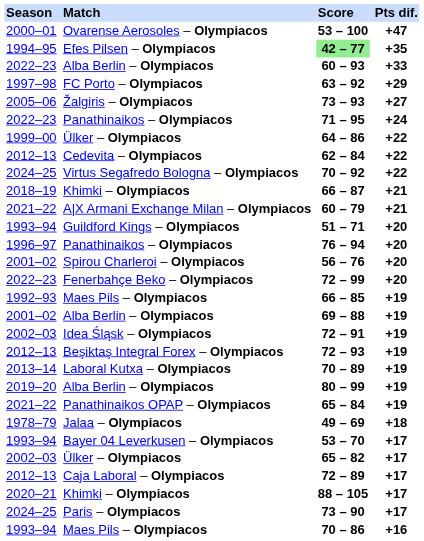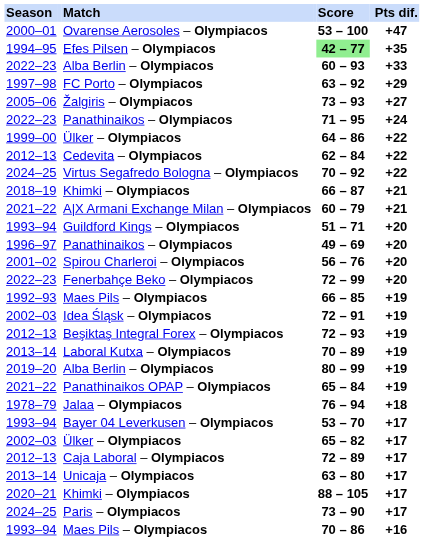 <table class="toccolours" border="0" cellpadding="2" cellspacing="0" style="margin:0.5em; text-align: left;">
 <tr bgcolor=#CADCFB>
 <th>Season</th>
 <th></th>
 <th>Match</th>
 <th></th>
 <th>Score</th>
 <th></th>
 <th>Pts dif.</th>
 </tr>
 <tr>
 <td style="text-align: center;"><a href='#'>2000–01</a></td>
 <td></td>
 <td style="text-align: left;"><a href='#'>Ovarense Aerosoles</a> – <strong>Olympiacos</strong></td>
 <td></td>
 <td style="text-align: center;"><strong>53 – 100</strong></td>
 <td></td>
 <td style="text-align: center;"><strong>+47</strong></td>
 </tr>
 <tr>
 <td style="text-align: center;"><a href='#'>1994–95</a></td>
 <td></td>
 <td style="text-align: left;"><a href='#'>Efes Pilsen</a> – <strong>Olympiacos</strong></td>
 <td></td>
 <td style="background: lightgreen; text-align: center;"><strong>42 – 77</strong></td>
 <td></td>
 <td style="text-align: center;"><strong>+35</strong></td>
 </tr>
 <tr>
 <td style="text-align: center;"><a href='#'>2022–23</a></td>
 <td></td>
 <td style="text-align: left;"><a href='#'>Alba Berlin</a> – <strong>Olympiacos</strong></td>
 <td></td>
 <td style="text-align: center;"><strong>60 – 93</strong></td>
 <td></td>
 <td style="text-align: center;"><strong>+33</strong></td>
 </tr>
 <tr>
 <td style="text-align: center;"><a href='#'>1997–98</a></td>
 <td></td>
 <td style="text-align: left;"><a href='#'>FC Porto</a> – <strong>Olympiacos</strong></td>
 <td></td>
 <td style="text-align: center;"><strong>63 – 92</strong></td>
 <td></td>
 <td style="text-align: center;"><strong>+29</strong></td>
 </tr>
 <tr>
 <td style="text-align: center;"><a href='#'>2005–06</a></td>
 <td></td>
 <td style="text-align: left;"><a href='#'>Žalgiris</a> – <strong>Olympiacos</strong></td>
 <td></td>
 <td style="text-align: center;"><strong>73 – 93</strong></td>
 <td></td>
 <td style="text-align: center;"><strong>+27</strong></td>
 </tr>
 <tr>
 <td style="text-align: center;"><a href='#'>2022–23</a></td>
 <td></td>
 <td style="text-align: left;"><a href='#'>Panathinaikos</a> – <strong>Olympiacos</strong></td>
 <td></td>
 <td style="text-align: center;"><strong>71 – 95</strong></td>
 <td></td>
 <td style="text-align: center;"><strong>+24</strong></td>
 </tr>
 <tr>
 <td style="text-align: center;"><a href='#'>1999–00</a></td>
 <td></td>
 <td style="text-align: left;"><a href='#'>Ülker</a> – <strong>Olympiacos</strong></td>
 <td></td>
 <td style="text-align: center;"><strong>64 – 86</strong></td>
 <td></td>
 <td style="text-align: center;"><strong>+22</strong></td>
 </tr>
 <tr>
 <td style="text-align: center;"><a href='#'>2012–13</a></td>
 <td></td>
 <td style="text-align: left;"><a href='#'>Cedevita</a> – <strong>Olympiacos</strong></td>
 <td></td>
 <td style="text-align: center;"><strong>62 – 84</strong></td>
 <td></td>
 <td style="text-align: center;"><strong>+22</strong></td>
 </tr>
 <tr>
 <td style="text-align: center;"><a href='#'>2024–25</a></td>
 <td></td>
 <td style="text-align: left;"><a href='#'>Virtus Segafredo Bologna</a> – <strong>Olympiacos</strong></td>
 <td></td>
 <td style="text-align: center;"><strong>70 – 92</strong></td>
 <td></td>
 <td style="text-align: center;"><strong>+22</strong></td>
 </tr>
 <tr>
 <td style="text-align: center;"><a href='#'>2018–19</a></td>
 <td></td>
 <td style="text-align: left;"><a href='#'>Khimki</a> – <strong>Olympiacos</strong></td>
 <td></td>
 <td style="text-align: center;"><strong>66 – 87</strong></td>
 <td></td>
 <td style="text-align: center;"><strong>+21</strong></td>
 </tr>
 <tr>
 <td style="text-align: center;"><a href='#'>2021–22</a></td>
 <td></td>
 <td style="text-align: left;"><a href='#'>A|X Armani Exchange Milan</a> – <strong>Olympiacos</strong></td>
 <td></td>
 <td style="text-align: center;"><strong>60 – 79</strong></td>
 <td></td>
 <td style="text-align: center;"><strong>+21</strong></td>
 </tr>
 <tr>
 <td style="text-align: center;"><a href='#'>1993–94</a></td>
 <td></td>
 <td style="text-align: left;"><a href='#'>Guildford Kings</a> – <strong>Olympiacos</strong></td>
 <td></td>
 <td style="text-align: center;"><strong>51 – 71</strong></td>
 <td></td>
 <td style="text-align: center;"><strong>+20</strong></td>
 </tr>
 <tr>
 <td style="text-align: center;"><a href='#'>1996–97</a></td>
 <td></td>
 <td style="text-align: left;"><a href='#'>Panathinaikos</a> – <strong>Olympiacos</strong></td>
 <td></td>
-<td style="text-align: center;"><strong>76 – 94</strong></td>
+<td style="text-align: center;"><strong>49 – 69</strong></td>
 <td></td>
 <td style="text-align: center;"><strong>+20</strong></td>
 </tr>
 <tr>
 <td style="text-align: center;"><a href='#'>2001–02</a></td>
 <td></td>
 <td style="text-align: left;"><a href='#'>Spirou Charleroi</a> – <strong>Olympiacos</strong></td>
 <td></td>
 <td style="text-align: center;"><strong>56 – 76</strong></td>
 <td></td>
 <td style="text-align: center;"><strong>+20</strong></td>
 </tr>
 <tr>
 <td style="text-align: center;"><a href='#'>2022–23</a></td>
 <td></td>
 <td style="text-align: left;"><a href='#'>Fenerbahçe Beko</a> – <strong>Olympiacos</strong></td>
 <td></td>
 <td style="text-align: center;"><strong>72 – 99</strong></td>
 <td></td>
 <td style="text-align: center;"><strong>+20</strong></td>
 </tr>
 <tr>
 <td style="text-align: center;"><a href='#'>1992–93</a></td>
 <td></td>
 <td style="text-align: left;"><a href='#'>Maes Pils</a> – <strong>Olympiacos</strong></td>
 <td></td>
 <td style="text-align: center;"><strong>66 – 85</strong></td>
-<td></td>
-<td style="text-align: center;"><strong>+19</strong></td>
-</tr>
-<tr>
-<td style="text-align: center;"><a href='#'>2001–02</a></td>
-<td></td>
-<td style="text-align: left;"><a href='#'>Alba Berlin</a> – <strong>Olympiacos</strong></td>
-<td></td>
-<td style="text-align: center;"><strong>69 – 88</strong></td>
 <td></td>
 <td style="text-align: center;"><strong>+19</strong></td>
 </tr>
 <tr>
 <td style="text-align: center;"><a href='#'>2002–03</a></td>
 <td></td>
 <td style="text-align: left;"><a href='#'>Idea Śląsk</a> – <strong>Olympiacos</strong></td>
 <td></td>
 <td style="text-align: center;"><strong>72 – 91</strong></td>
 <td></td>
 <td style="text-align: center;"><strong>+19</strong></td>
 </tr>
 <tr>
 <td style="text-align: center;"><a href='#'>2012–13</a></td>
 <td></td>
 <td style="text-align: left;"><a href='#'>Beşiktaş Integral Forex</a> – <strong>Olympiacos</strong></td>
 <td></td>
 <td style="text-align: center;"><strong>72 – 93</strong></td>
 <td></td>
 <td style="text-align: center;"><strong>+19</strong></td>
 </tr>
 <tr>
 <td style="text-align: center;"><a href='#'>2013–14</a></td>
 <td></td>
 <td style="text-align: left;"><a href='#'>Laboral Kutxa</a> – <strong>Olympiacos</strong></td>
 <td></td>
 <td style="text-align: center;"><strong>70 – 89</strong></td>
 <td></td>
 <td style="text-align: center;"><strong>+19</strong></td>
 </tr>
 <tr>
 <td style="text-align: center;"><a href='#'>2019–20</a></td>
 <td></td>
 <td style="text-align: left;"><a href='#'>Alba Berlin</a> – <strong>Olympiacos</strong></td>
 <td></td>
 <td style="text-align: center;"><strong>80 – 99</strong></td>
 <td></td>
 <td style="text-align: center;"><strong>+19</strong></td>
 </tr>
 <tr>
 <td style="text-align: center;"><a href='#'>2021–22</a></td>
 <td></td>
 <td style="text-align: left;"><a href='#'>Panathinaikos OPAP</a> – <strong>Olympiacos</strong></td>
 <td></td>
 <td style="text-align: center;"><strong>65 – 84</strong></td>
 <td></td>
 <td style="text-align: center;"><strong>+19</strong></td>
 </tr>
 <tr>
 <td style="text-align: center;"><a href='#'>1978–79</a></td>
 <td></td>
 <td style="text-align: left;"><a href='#'>Jalaa</a> – <strong>Olympiacos</strong></td>
 <td></td>
-<td style="text-align: center;"><strong>49 – 69</strong></td>
+<td style="text-align: center;"><strong>76 – 94</strong></td>
 <td></td>
 <td style="text-align: center;"><strong>+18</strong></td>
 </tr>
 <tr>
 <td style="text-align: center;"><a href='#'>1993–94</a></td>
 <td></td>
 <td style="text-align: left;"><a href='#'>Bayer 04 Leverkusen</a> – <strong>Olympiacos</strong></td>
 <td></td>
 <td style="text-align: center;"><strong>53 – 70</strong></td>
 <td></td>
 <td style="text-align: center;"><strong>+17</strong></td>
 </tr>
 <tr>
 <td style="text-align: center;"><a href='#'>2002–03</a></td>
 <td></td>
 <td style="text-align: left;"><a href='#'>Ülker</a> – <strong>Olympiacos</strong></td>
 <td></td>
 <td style="text-align: center;"><strong>65 – 82</strong></td>
 <td></td>
 <td style="text-align: center;"><strong>+17</strong></td>
 </tr>
 <tr>
 <td style="text-align: center;"><a href='#'>2012–13</a></td>
 <td></td>
 <td style="text-align: left;"><a href='#'>Caja Laboral</a> – <strong>Olympiacos</strong></td>
 <td></td>
 <td style="text-align: center;"><strong>72 – 89</strong></td>
 <td></td>
 <td style="text-align: center;"><strong>+17</strong></td>
 </tr>
 <tr>
+<td style="text-align: center;"><a href='#'>2013–14</a></td>
+<td></td>
+<td style="text-align: left;"><a href='#'>Unicaja</a> – <strong>Olympiacos</strong></td>
+<td></td>
+<td style="text-align: center;"><strong>63 – 80</strong></td>
+<td></td>
+<td style="text-align: center;"><strong>+17</strong></td>
+</tr>
+<tr>
 <td style="text-align: center;"><a href='#'>2020–21</a></td>
 <td></td>
 <td style="text-align: left;"><a href='#'>Khimki</a> – <strong>Olympiacos</strong></td>
 <td></td>
 <td style="text-align: center;"><strong>88 – 105</strong></td>
 <td></td>
 <td style="text-align: center;"><strong>+17</strong></td>
 </tr>
 <tr>
 <td style="text-align: center;"><a href='#'>2024–25</a></td>
 <td></td>
 <td style="text-align: left;"><a href='#'>Paris</a> – <strong>Olympiacos</strong></td>
 <td></td>
 <td style="text-align: center;"><strong>73 – 90</strong></td>
 <td></td>
 <td style="text-align: center;"><strong>+17</strong></td>
 </tr>
 <tr>
 <td style="text-align: center;"><a href='#'>1993–94</a></td>
 <td></td>
 <td style="text-align: left;"><a href='#'>Maes Pils</a> – <strong>Olympiacos</strong></td>
 <td></td>
 <td style="text-align: center;"><strong>70 – 86</strong></td>
 <td></td>
 <td style="text-align: center;"><strong>+16</strong></td>
 </tr>
 </table>
